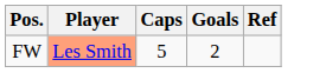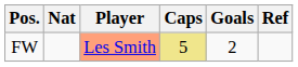 <table style="text-align:center; border:1px #aaa solid;" class="wikitable">
 <tr>
 <th>Pos.</th>
+<th>Nat</th>
 <th>Player</th>
 <th>Caps</th>
 <th>Goals</th>
 <th>Ref</th>
 </tr>
 <tr>
 <td>FW</td>
+<td></td>
 <td style="background: lightsalmon; text-align:left;"><a href='#'>Les Smith</a></td>
-<td>5</td>
+<td style="background: khaki;">5</td>
 <td>2</td>
 <td></td>
 </tr>
 </table>
